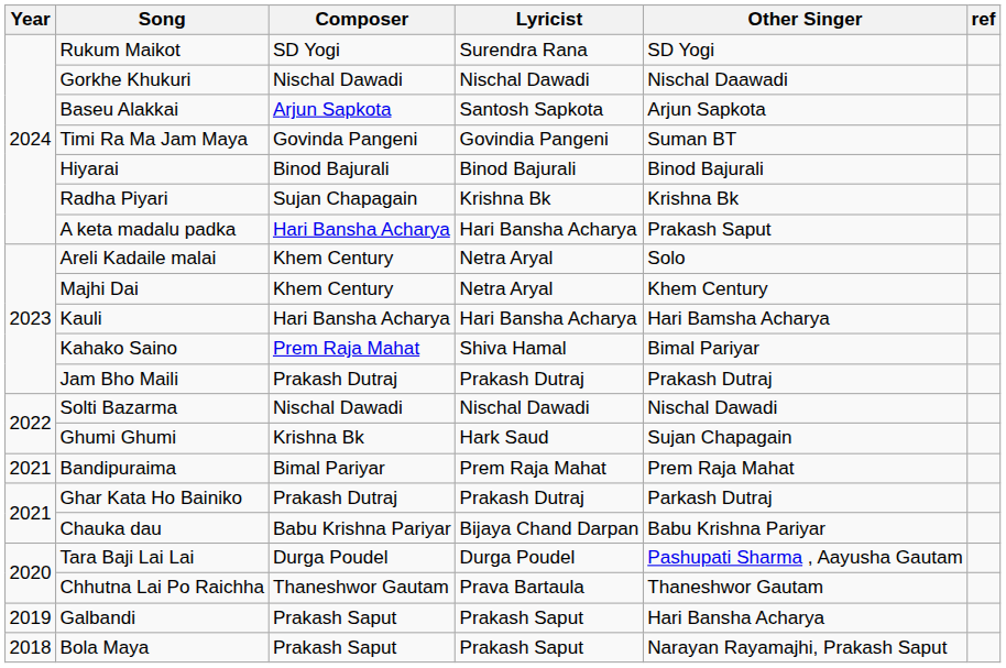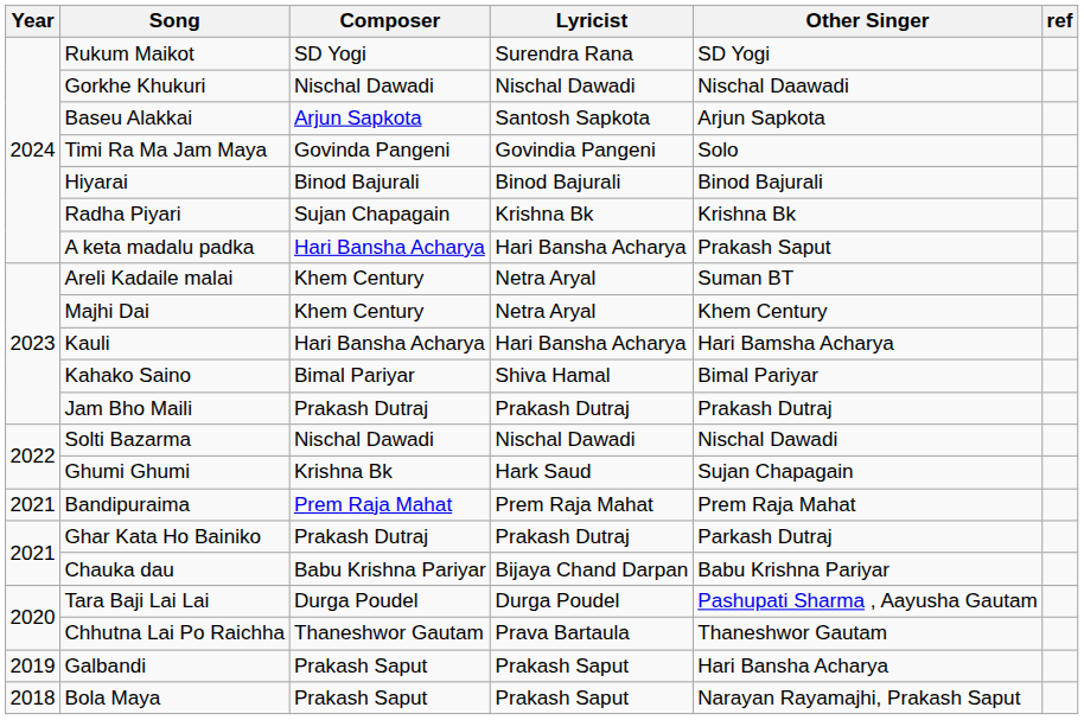 <table class="wikitable sortable">
 <tr>
 <th>Year</th>
 <th>Song</th>
 <th>Composer</th>
 <th>Lyricist</th>
 <th>Other Singer</th>
 <th>ref</th>
 </tr>
 <tr>
 <td rowspan="7">2024</td>
 <td>Rukum Maikot</td>
 <td>SD Yogi</td>
 <td>Surendra Rana</td>
 <td>SD Yogi</td>
 <td></td>
 </tr>
 <tr>
 <td>Gorkhe Khukuri</td>
 <td>Nischal Dawadi</td>
 <td>Nischal Dawadi</td>
 <td>Nischal Daawadi</td>
 <td></td>
 </tr>
 <tr>
 <td>Baseu Alakkai</td>
 <td><a href='#'>Arjun Sapkota</a></td>
 <td>Santosh Sapkota</td>
 <td>Arjun Sapkota</td>
 <td></td>
 </tr>
 <tr>
 <td>Timi Ra Ma Jam Maya</td>
 <td>Govinda Pangeni</td>
 <td>Govindia Pangeni</td>
-<td>Suman BT</td>
+<td>Solo</td>
 <td></td>
 </tr>
 <tr>
 <td>Hiyarai</td>
 <td>Binod Bajurali</td>
 <td>Binod Bajurali</td>
 <td>Binod Bajurali</td>
 <td></td>
 </tr>
 <tr>
 <td>Radha Piyari</td>
 <td>Sujan Chapagain</td>
 <td>Krishna Bk</td>
 <td>Krishna Bk</td>
 <td></td>
 </tr>
 <tr>
 <td>A keta madalu padka</td>
 <td><a href='#'>Hari Bansha Acharya</a></td>
 <td>Hari Bansha Acharya</td>
 <td>Prakash Saput</td>
 <td></td>
 </tr>
 <tr>
 <td rowspan="5">2023</td>
 <td>Areli Kadaile malai</td>
 <td>Khem Century</td>
 <td>Netra Aryal</td>
-<td>Solo</td>
+<td>Suman BT</td>
 <td></td>
 </tr>
 <tr>
 <td>Majhi Dai</td>
 <td>Khem Century</td>
 <td>Netra Aryal</td>
 <td>Khem Century</td>
 <td></td>
 </tr>
 <tr>
 <td>Kauli</td>
 <td>Hari Bansha Acharya</td>
 <td>Hari Bansha Acharya</td>
 <td>Hari Bamsha Acharya</td>
 <td></td>
 </tr>
 <tr>
 <td>Kahako Saino</td>
-<td><a href='#'>Prem Raja Mahat</a></td>
+<td>Bimal Pariyar</td>
 <td>Shiva Hamal</td>
 <td>Bimal Pariyar</td>
 <td></td>
 </tr>
 <tr>
 <td>Jam Bho Maili</td>
 <td>Prakash Dutraj</td>
 <td>Prakash Dutraj</td>
 <td>Prakash Dutraj</td>
 <td></td>
 </tr>
 <tr>
 <td rowspan="2">2022</td>
 <td>Solti Bazarma</td>
 <td>Nischal Dawadi</td>
 <td>Nischal Dawadi</td>
 <td>Nischal Dawadi</td>
 <td></td>
 </tr>
 <tr>
 <td>Ghumi Ghumi</td>
 <td>Krishna Bk</td>
 <td>Hark Saud</td>
 <td>Sujan Chapagain</td>
 <td></td>
 </tr>
 <tr>
 <td>2021</td>
 <td>Bandipuraima</td>
-<td>Bimal Pariyar</td>
+<td><a href='#'>Prem Raja Mahat</a></td>
 <td>Prem Raja Mahat</td>
 <td>Prem Raja Mahat</td>
 <td></td>
 </tr>
 <tr>
 <td rowspan="2">2021</td>
 <td>Ghar Kata Ho Bainiko</td>
 <td>Prakash Dutraj</td>
 <td>Prakash Dutraj</td>
 <td>Parkash Dutraj</td>
 <td></td>
 </tr>
 <tr>
 <td>Chauka dau</td>
 <td>Babu Krishna Pariyar</td>
 <td>Bijaya Chand Darpan</td>
 <td>Babu Krishna Pariyar</td>
 <td></td>
 </tr>
 <tr>
 <td rowspan="2">2020</td>
 <td>Tara Baji Lai Lai</td>
 <td>Durga Poudel</td>
 <td>Durga Poudel</td>
 <td><a href='#'>Pashupati Sharma</a> , Aayusha Gautam</td>
 <td></td>
 </tr>
 <tr>
 <td>Chhutna Lai Po Raichha</td>
 <td>Thaneshwor Gautam</td>
 <td>Prava Bartaula</td>
 <td>Thaneshwor Gautam</td>
 <td></td>
 </tr>
 <tr>
 <td>2019</td>
 <td>Galbandi</td>
 <td>Prakash Saput</td>
 <td>Prakash Saput</td>
 <td>Hari Bansha Acharya</td>
 <td></td>
 </tr>
 <tr>
 <td>2018</td>
 <td>Bola Maya</td>
 <td>Prakash Saput</td>
 <td>Prakash Saput</td>
 <td>Narayan Rayamajhi, Prakash Saput</td>
 <td></td>
 </tr>
 </table>
